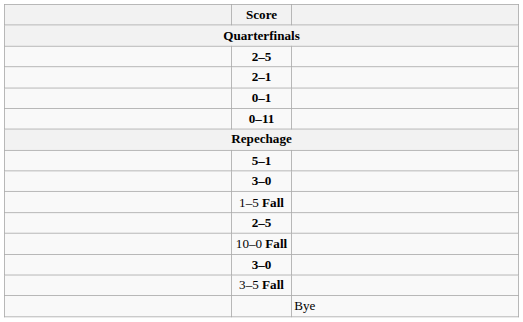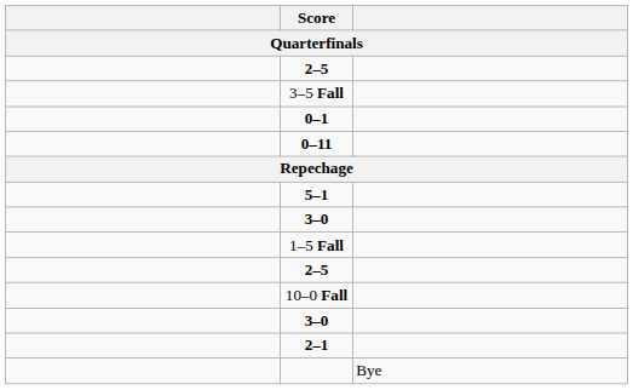 <table class="wikitable" style="text-align: left;">
 <tr>
 <th align="right" width="270"></th>
 <th width="65">Score</th>
 <th align="left" width="270"></th>
 </tr>
 <tr>
 <th colspan="3">Quarterfinals</th>
 </tr>
 <tr>
 <td></td>
 <td align=center><strong>2–5</strong></td>
 <td><strong></strong></td>
 </tr>
 <tr>
 <td><strong></strong></td>
-<td align=center><strong>2–1</strong></td>
+<td align=center>3–5 <strong>Fall</strong></td>
 <td></td>
 </tr>
 <tr>
 <td></td>
 <td align=center><strong>0–1</strong></td>
 <td><strong></strong></td>
 </tr>
 <tr>
 <td></td>
 <td align=center><strong>0–11</strong></td>
 <td><strong></strong></td>
 </tr>
 <tr>
 <th colspan="3">Repechage</th>
 </tr>
 <tr>
 <td><strong></strong></td>
 <td align=center><strong>5–1</strong></td>
 <td></td>
 </tr>
 <tr>
 <td><strong></strong></td>
 <td align=center><strong>3–0</strong></td>
 <td></td>
 </tr>
 <tr>
 <td></td>
 <td align=center>1–5 <strong>Fall</strong></td>
 <td><strong></strong></td>
 </tr>
 <tr>
 <td></td>
 <td align=center><strong>2–5</strong></td>
 <td><strong></strong></td>
 </tr>
 <tr>
 <td><strong></strong></td>
 <td align=center>10–0 <strong>Fall</strong></td>
 <td></td>
 </tr>
 <tr>
 <td><strong></strong></td>
 <td align=center><strong>3–0</strong></td>
 <td></td>
 </tr>
 <tr>
 <td><strong></strong></td>
-<td align=center>3–5 <strong>Fall</strong></td>
+<td align=center><strong>2–1</strong></td>
 <td></td>
 </tr>
 <tr>
 <td><strong></strong></td>
 <td align=center></td>
 <td>Bye</td>
 </tr>
 </table>
